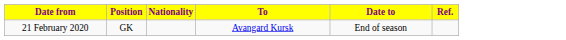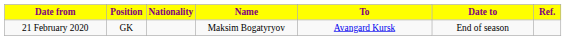 <table class="wikitable" style="text-align:center; font-size:90%; ">
 <tr>
 <th style="background:#ffff00; color:purple; width:150px;">Date from</th>
 <th style="background:#ffff00; color:purple; width:55px;">Position</th>
 <th style="background:#ffff00; color:purple; width:55px;">Nationality</th>
+<th style="background:#ffff00; color:purple; width:150px;">Name</th>
 <th style="background:#ffff00; color:purple; width:200px;">To</th>
 <th style="background:#ffff00; color:purple; width:150px;">Date to</th>
 <th style="background:#ffff00; color:purple; width:35px;">Ref.</th>
 </tr>
 <tr>
 <td>21 February 2020</td>
 <td>GK</td>
 <td></td>
+<td>Maksim Bogatyryov</td>
 <td><a href='#'>Avangard Kursk</a></td>
 <td>End of season</td>
 <td></td>
 </tr>
 </table>
